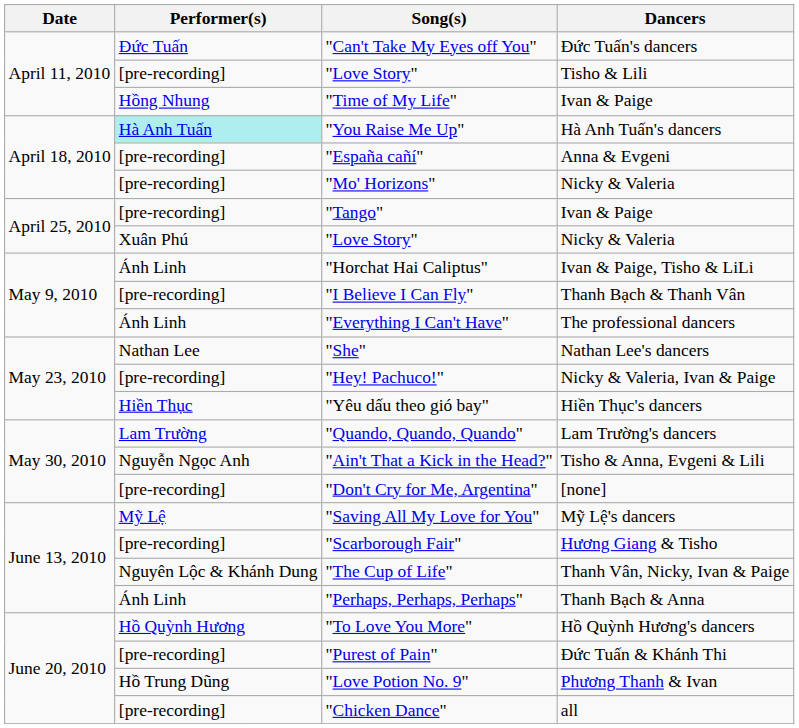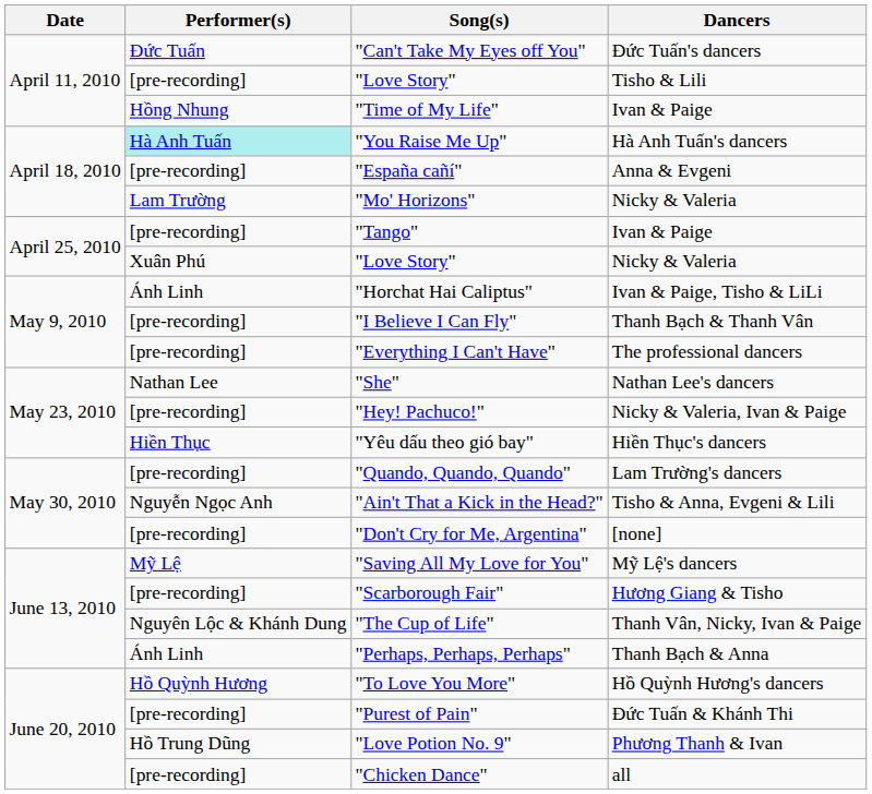 <table class="wikitable" align=center border="2" cellpadding="3" cellspacing="0">
 <tr>
 <th>Date</th>
 <th>Performer(s)</th>
 <th>Song(s)</th>
 <th>Dancers</th>
 </tr>
 <tr>
 <td rowspan=3>April 11, 2010</td>
 <td><a href='#'>Đức Tuấn</a></td>
 <td>"<a href='#'>Can't Take My Eyes off You</a>"</td>
 <td>Đức Tuấn's dancers</td>
 </tr>
 <tr>
 <td>[pre-recording]</td>
 <td>"<a href='#'>Love Story</a>"</td>
 <td>Tisho & Lili</td>
 </tr>
 <tr>
 <td><a href='#'>Hồng Nhung</a></td>
 <td>"<a href='#'>Time of My Life</a>"</td>
 <td>Ivan & Paige</td>
 </tr>
 <tr>
 <td rowspan=3>April 18, 2010</td>
 <td style="background: paleturquoise;"><a href='#'>Hà Anh Tuấn</a></td>
 <td>"<a href='#'>You Raise Me Up</a>"</td>
 <td>Hà Anh Tuấn's dancers</td>
 </tr>
 <tr>
 <td>[pre-recording]</td>
 <td>"<a href='#'>España cañí</a>"</td>
 <td>Anna & Evgeni</td>
 </tr>
 <tr>
-<td>[pre-recording]</td>
+<td><a href='#'>Lam Trường</a></td>
 <td>"<a href='#'>Mo' Horizons</a>"</td>
 <td>Nicky & Valeria</td>
 </tr>
 <tr>
 <td rowspan=2>April 25, 2010</td>
 <td>[pre-recording]</td>
 <td>"<a href='#'>Tango</a>"</td>
 <td>Ivan & Paige</td>
 </tr>
 <tr>
 <td>Xuân Phú</td>
 <td>"<a href='#'>Love Story</a>"</td>
 <td>Nicky & Valeria</td>
 </tr>
 <tr>
 <td rowspan=3>May 9, 2010</td>
 <td>Ánh Linh</td>
 <td>"Horchat Hai Caliptus"</td>
 <td>Ivan & Paige, Tisho & LiLi</td>
 </tr>
 <tr>
 <td>[pre-recording]</td>
 <td>"<a href='#'>I Believe I Can Fly</a>"</td>
 <td>Thanh Bạch & Thanh Vân</td>
 </tr>
 <tr>
-<td>Ánh Linh</td>
+<td>[pre-recording]</td>
 <td>"<a href='#'>Everything I Can't Have</a>"</td>
 <td>The professional dancers</td>
 </tr>
 <tr>
 <td rowspan=3>May 23, 2010</td>
 <td>Nathan Lee</td>
 <td>"<a href='#'>She</a>"</td>
 <td>Nathan Lee's dancers</td>
 </tr>
 <tr>
 <td>[pre-recording]</td>
 <td>"<a href='#'>Hey! Pachuco!</a>"</td>
 <td>Nicky & Valeria, Ivan & Paige</td>
 </tr>
 <tr>
 <td><a href='#'>Hiền Thục</a></td>
 <td>"Yêu dấu theo gió bay"</td>
 <td>Hiền Thục's dancers</td>
 </tr>
 <tr>
 <td rowspan=3>May 30, 2010</td>
-<td><a href='#'>Lam Trường</a></td>
+<td>[pre-recording]</td>
 <td>"<a href='#'>Quando, Quando, Quando</a>"</td>
 <td>Lam Trường's dancers</td>
 </tr>
 <tr>
 <td>Nguyễn Ngọc Anh</td>
 <td>"<a href='#'>Ain't That a Kick in the Head?</a>"</td>
 <td>Tisho & Anna, Evgeni & Lili</td>
 </tr>
 <tr>
 <td>[pre-recording]</td>
 <td>"<a href='#'>Don't Cry for Me, Argentina</a>"</td>
 <td>[none]</td>
 </tr>
 <tr>
 <td rowspan=4>June 13, 2010</td>
 <td><a href='#'>Mỹ Lệ</a></td>
 <td>"<a href='#'>Saving All My Love for You</a>"</td>
 <td>Mỹ Lệ's dancers</td>
 </tr>
 <tr>
 <td>[pre-recording]</td>
 <td>"<a href='#'>Scarborough Fair</a>"</td>
 <td><a href='#'>Hương Giang</a> & Tisho</td>
 </tr>
 <tr>
 <td>Nguyên Lộc & Khánh Dung</td>
 <td>"<a href='#'>The Cup of Life</a>"</td>
 <td>Thanh Vân, Nicky, Ivan & Paige</td>
 </tr>
 <tr>
 <td>Ánh Linh</td>
 <td>"<a href='#'>Perhaps, Perhaps, Perhaps</a>"</td>
 <td>Thanh Bạch & Anna</td>
 </tr>
 <tr>
 <td rowspan=4>June 20, 2010</td>
 <td><a href='#'>Hồ Quỳnh Hương</a></td>
 <td>"<a href='#'>To Love You More</a>"</td>
 <td>Hồ Quỳnh Hương's dancers</td>
 </tr>
 <tr>
 <td>[pre-recording]</td>
 <td>"<a href='#'>Purest of Pain</a>"</td>
 <td>Đức Tuấn & Khánh Thi</td>
 </tr>
 <tr>
 <td>Hồ Trung Dũng</td>
 <td>"<a href='#'>Love Potion No. 9</a>"</td>
 <td><a href='#'>Phương Thanh</a> & Ivan</td>
 </tr>
 <tr>
 <td>[pre-recording]</td>
 <td>"<a href='#'>Chicken Dance</a>"</td>
 <td>all</td>
 </tr>
 <tr>
 </tr>
 </table>
